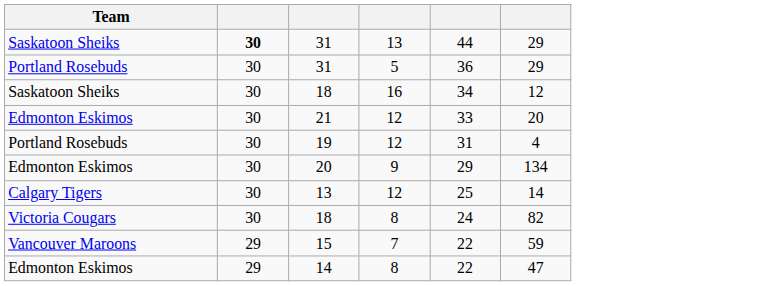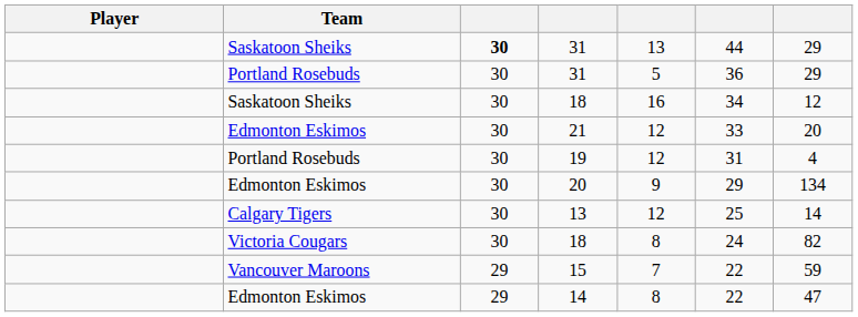 <table class="wikitable sortable">
 <tr>
+<th style="width: 12em;">Player</th>
 <th style="width: 13em;">Team</th>
 <th style="width: 4em;"></th>
 <th style="width: 4em;"></th>
 <th style="width: 4em;"></th>
 <th style="width: 4em;"></th>
 <th style="width: 4em;"></th>
 </tr>
 <tr style="text-align:center;">
+<td style="text-align:left;"></td>
 <td style="text-align:left;"><a href='#'>Saskatoon Sheiks</a></td>
 <td><strong>30</strong></td>
 <td>31</td>
 <td>13</td>
 <td>44</td>
 <td>29</td>
 </tr>
 <tr style="text-align:center;">
+<td style="text-align:left;"></td>
 <td style="text-align:left;"><a href='#'>Portland Rosebuds</a></td>
 <td>30</td>
 <td>31</td>
 <td>5</td>
 <td>36</td>
 <td>29</td>
 </tr>
 <tr style="text-align:center;">
+<td style="text-align:left;"></td>
 <td style="text-align:left;">Saskatoon Sheiks</td>
 <td>30</td>
 <td>18</td>
 <td>16</td>
 <td>34</td>
 <td>12</td>
 </tr>
 <tr style="text-align:center;">
+<td style="text-align:left;"></td>
 <td style="text-align:left;"><a href='#'>Edmonton Eskimos</a></td>
 <td>30</td>
 <td>21</td>
 <td>12</td>
 <td>33</td>
 <td>20</td>
 </tr>
 <tr style="text-align:center;">
+<td style="text-align:left;"></td>
 <td style="text-align:left;">Portland Rosebuds</td>
 <td>30</td>
 <td>19</td>
 <td>12</td>
 <td>31</td>
 <td>4</td>
 </tr>
 <tr style="text-align:center;">
+<td style="text-align:left;"></td>
 <td style="text-align:left;">Edmonton Eskimos</td>
 <td>30</td>
 <td>20</td>
 <td>9</td>
 <td>29</td>
 <td>134</td>
 </tr>
 <tr style="text-align:center;">
+<td style="text-align:left;"></td>
 <td style="text-align:left;"><a href='#'>Calgary Tigers</a></td>
 <td>30</td>
 <td>13</td>
 <td>12</td>
 <td>25</td>
 <td>14</td>
 </tr>
 <tr style="text-align:center;">
+<td style="text-align:left;"></td>
 <td style="text-align:left;"><a href='#'>Victoria Cougars</a></td>
 <td>30</td>
 <td>18</td>
 <td>8</td>
 <td>24</td>
 <td>82</td>
 </tr>
 <tr style="text-align:center;">
+<td style="text-align:left;"></td>
 <td style="text-align:left;"><a href='#'>Vancouver Maroons</a></td>
 <td>29</td>
 <td>15</td>
 <td>7</td>
 <td>22</td>
 <td>59</td>
 </tr>
 <tr style="text-align:center;">
+<td style="text-align:left;"></td>
 <td style="text-align:left;">Edmonton Eskimos</td>
 <td>29</td>
 <td>14</td>
 <td>8</td>
 <td>22</td>
 <td>47</td>
 </tr>
 </table>
